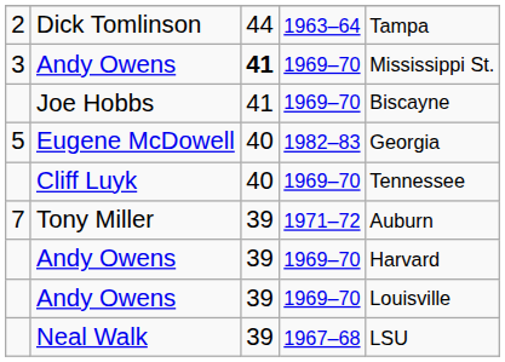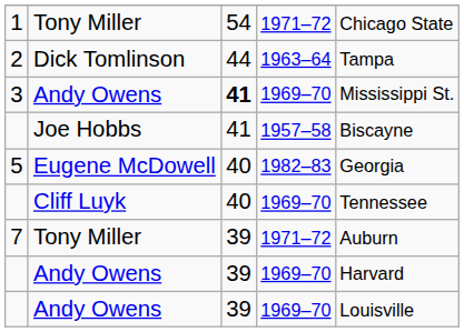 <table class="wikitable">
 <tr>
+</tr>
+<tr>
+<td>1</td>
+<td>Tony Miller</td>
+<td>54</td>
+<td style="font-size:80%;"><a href='#'>1971–72</a></td>
+<td style="font-size:80%;">Chicago State</td>
 </tr>
 <tr>
 <td>2</td>
 <td>Dick Tomlinson</td>
 <td>44</td>
 <td style="font-size:80%;"><a href='#'>1963–64</a></td>
 <td style="font-size:80%;">Tampa</td>
 </tr>
 <tr>
 <td>3</td>
 <td><a href='#'>Andy Owens</a></td>
 <td><strong>41</strong></td>
 <td style="font-size:80%;"><a href='#'>1969–70</a></td>
 <td style="font-size:80%;">Mississippi St.</td>
 </tr>
 <tr>
 <td></td>
 <td>Joe Hobbs</td>
 <td>41</td>
-<td style="font-size:80%;"><a href='#'>1969–70</a></td>
+<td style="font-size:80%;"><a href='#'>1957–58</a></td>
 <td style="font-size:80%;">Biscayne</td>
 </tr>
 <tr>
 <td>5</td>
 <td><a href='#'>Eugene McDowell</a></td>
 <td>40</td>
 <td style="font-size:80%;"><a href='#'>1982–83</a></td>
 <td style="font-size:80%;">Georgia</td>
 </tr>
 <tr>
 <td></td>
 <td><a href='#'>Cliff Luyk</a></td>
 <td>40</td>
 <td style="font-size:80%;"><a href='#'>1969–70</a></td>
 <td style="font-size:80%;">Tennessee</td>
 </tr>
 <tr>
 <td>7</td>
 <td>Tony Miller</td>
 <td>39</td>
 <td style="font-size:80%;"><a href='#'>1971–72</a></td>
 <td style="font-size:80%;">Auburn</td>
 </tr>
 <tr>
 <td></td>
 <td><a href='#'>Andy Owens</a></td>
 <td>39</td>
 <td style="font-size:80%;"><a href='#'>1969–70</a></td>
 <td style="font-size:80%;">Harvard</td>
 </tr>
 <tr>
 <td></td>
 <td><a href='#'>Andy Owens</a></td>
 <td>39</td>
 <td style="font-size:80%;"><a href='#'>1969–70</a></td>
 <td style="font-size:80%;">Louisville</td>
 </tr>
-<tr>
-<td></td>
-<td><a href='#'>Neal Walk</a></td>
-<td>39</td>
-<td style="font-size:80%;"><a href='#'>1967–68</a></td>
-<td style="font-size:80%;">LSU</td>
-</tr>
 </table>
